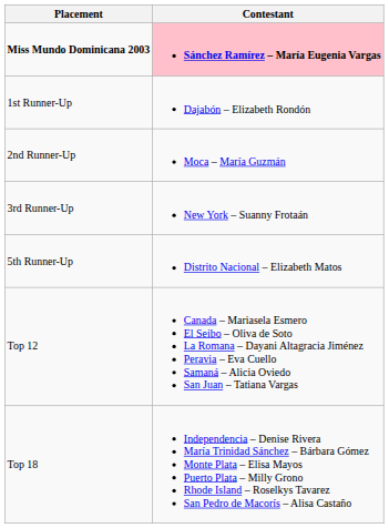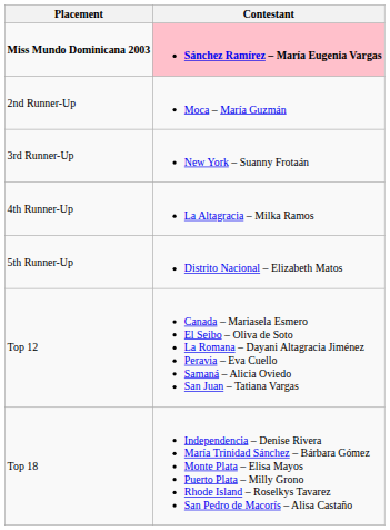 <table class="wikitable sortable" style="font-size: 95%;">
 <tr>
 <th>Placement</th>
 <th>Contestant</th>
 </tr>
 <tr>
 <td><strong>Miss Mundo Dominicana 2003</strong></td>
 <td style="background: pink;"><br><ul><li><strong><a href='#'>Sánchez Ramírez</a> – María Eugenia Vargas</strong></li></ul></td>
 </tr>
 <tr>
-<td>1st Runner-Up</td>
-<td><br><ul><li><a href='#'>Dajabón</a> – Elizabeth Rondón</li></ul></td>
-</tr>
-<tr>
 <td>2nd Runner-Up</td>
 <td><br><ul><li><a href='#'>Moca</a> – <a href='#'>María Guzmán</a></li></ul></td>
 </tr>
 <tr>
 <td>3rd Runner-Up</td>
 <td><br><ul><li><a href='#'>New York</a> – Suanny Frotaán</li></ul></td>
+</tr>
+<tr>
+<td>4th Runner-Up</td>
+<td><br><ul><li><a href='#'>La Altagracia</a> – Milka Ramos</li></ul></td>
 </tr>
 <tr>
 <td>5th Runner-Up</td>
 <td><br><ul><li><a href='#'>Distrito Nacional</a> – Elizabeth Matos</li></ul></td>
 </tr>
 <tr>
 <td>Top 12</td>
 <td><br><ul><li><a href='#'>Canada</a> – Mariasela Esmero</li><li><a href='#'>El Seibo</a> – Oliva de Soto</li><li><a href='#'>La Romana</a> – Dayani Altagracia Jiménez</li><li><a href='#'>Peravia</a> – Eva Cuello</li><li><a href='#'>Samaná</a> – Alicia Oviedo</li><li><a href='#'>San Juan</a> – Tatiana Vargas</li></ul></td>
 </tr>
 <tr>
 <td>Top 18</td>
 <td><br><ul><li><a href='#'>Independencia</a> – Denise Rivera</li><li><a href='#'>María Trinidad Sánchez</a> – Bárbara Gómez</li><li><a href='#'>Monte Plata</a> – Elisa Mayos</li><li><a href='#'>Puerto Plata</a> – Milly Grono</li><li><a href='#'>Rhode Island</a> – Roselkys Tavarez</li><li><a href='#'>San Pedro de Macorís</a> – Alisa Castaño</li></ul></td>
 </tr>
 </table>
